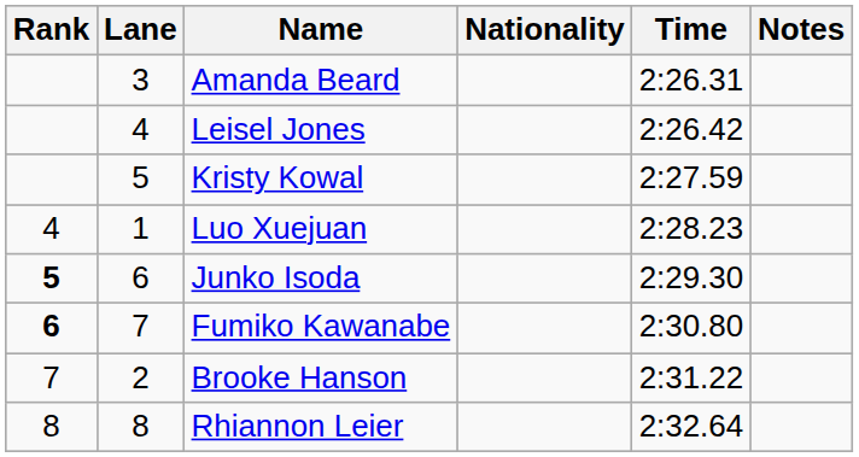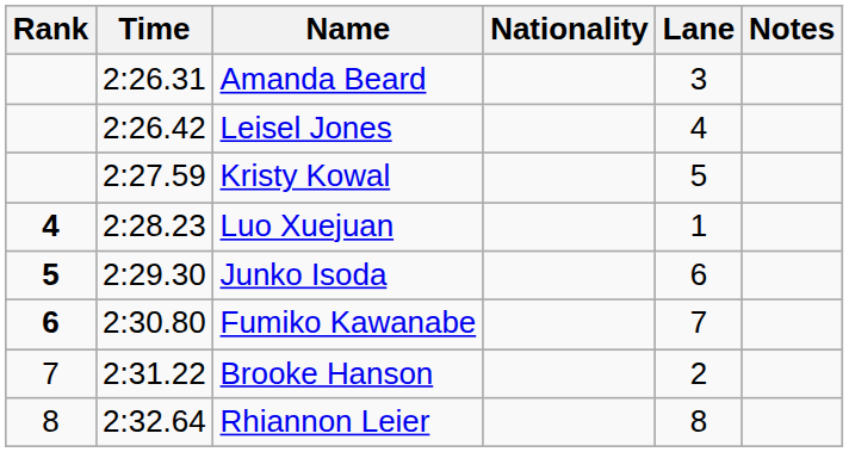 <table class="wikitable sortable" style="text-align:center">
 <tr>
 <th>Rank</th>
-<th>Lane</th>
+<th>Time</th>
 <th>Name</th>
 <th>Nationality</th>
-<th>Time</th>
+<th>Lane</th>
 <th>Notes</th>
 </tr>
 <tr>
 <td></td>
-<td>3</td>
+<td>2:26.31</td>
 <td align=left><a href='#'>Amanda Beard</a></td>
 <td align=left></td>
-<td>2:26.31</td>
+<td>3</td>
 <td></td>
 </tr>
 <tr>
 <td></td>
-<td>4</td>
+<td>2:26.42</td>
 <td align=left><a href='#'>Leisel Jones</a></td>
 <td align=left></td>
-<td>2:26.42</td>
+<td>4</td>
 <td></td>
 </tr>
 <tr>
 <td></td>
-<td>5</td>
+<td>2:27.59</td>
 <td align=left><a href='#'>Kristy Kowal</a></td>
 <td align=left></td>
-<td>2:27.59</td>
+<td>5</td>
 <td></td>
 </tr>
 <tr>
-<td>4</td>
-<td>1</td>
+<td><strong>4</strong></td>
+<td>2:28.23</td>
 <td align=left><a href='#'>Luo Xuejuan</a></td>
 <td align=left></td>
-<td>2:28.23</td>
+<td>1</td>
 <td></td>
 </tr>
 <tr>
 <td><strong>5</strong></td>
-<td>6</td>
+<td>2:29.30</td>
 <td align=left><a href='#'>Junko Isoda</a></td>
 <td align=left></td>
-<td>2:29.30</td>
+<td>6</td>
 <td></td>
 </tr>
 <tr>
 <td><strong>6</strong></td>
-<td>7</td>
+<td>2:30.80</td>
 <td align=left><a href='#'>Fumiko Kawanabe</a></td>
 <td align=left></td>
-<td>2:30.80</td>
+<td>7</td>
 <td></td>
 </tr>
 <tr>
 <td>7</td>
-<td>2</td>
+<td>2:31.22</td>
 <td align=left><a href='#'>Brooke Hanson</a></td>
 <td align=left></td>
-<td>2:31.22</td>
+<td>2</td>
 <td></td>
 </tr>
 <tr>
 <td>8</td>
-<td>8</td>
+<td>2:32.64</td>
 <td align=left><a href='#'>Rhiannon Leier</a></td>
 <td align=left></td>
-<td>2:32.64</td>
+<td>8</td>
 <td></td>
 </tr>
 </table>
